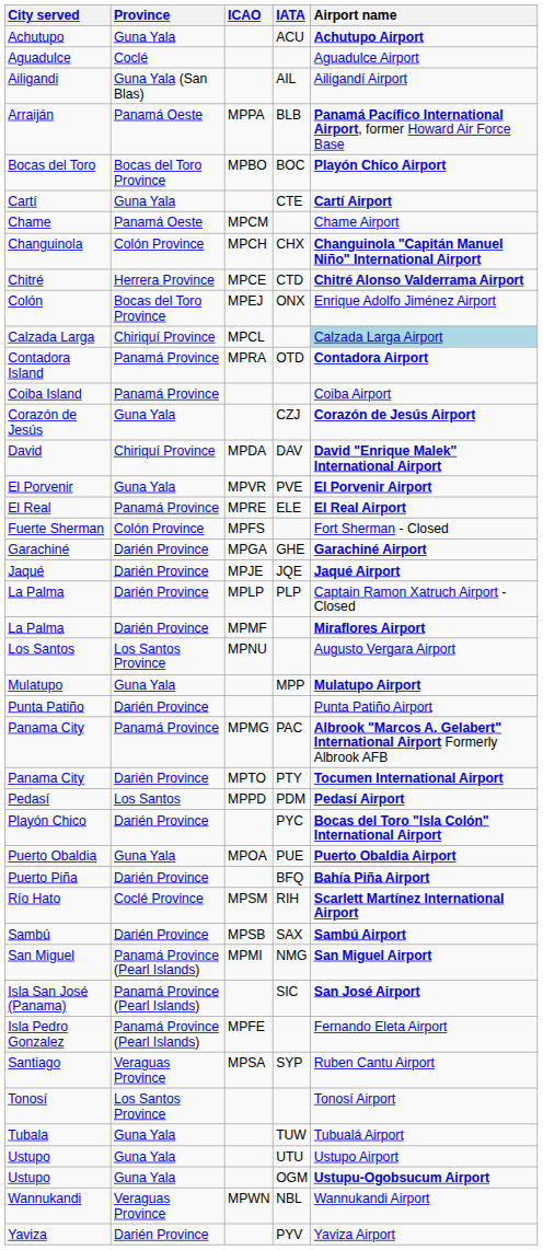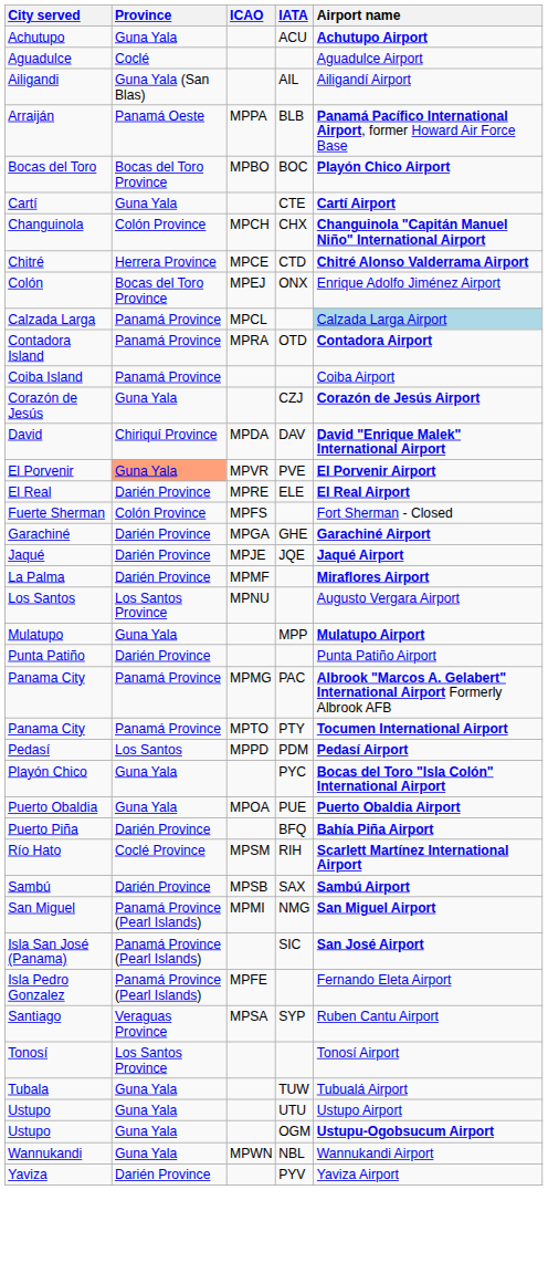 <table class="wikitable sortable" style="font-size:95%;">
 <tr valign=baseline>
 <th style="text-align:left;"><a href='#'>City served</a></th>
 <th style="text-align:left;"><a href='#'>Province</a></th>
 <th style="text-align:left;"><a href='#'>ICAO</a></th>
 <th style="text-align:left;"><a href='#'>IATA</a></th>
 <th style="text-align:left;">Airport name</th>
 </tr>
 <tr valign=top>
 <td><a href='#'>Achutupo</a></td>
 <td><a href='#'>Guna Yala</a></td>
 <td></td>
 <td>ACU</td>
 <td><strong><a href='#'>Achutupo Airport</a></strong></td>
 </tr>
 <tr valign=top>
 <td><a href='#'>Aguadulce</a></td>
 <td><a href='#'>Coclé</a></td>
 <td></td>
 <td></td>
 <td><a href='#'>Aguadulce Airport</a></td>
 </tr>
 <tr valign=top>
 <td><a href='#'>Ailigandi</a></td>
 <td><a href='#'>Guna Yala</a> (San Blas)</td>
 <td></td>
 <td>AIL</td>
 <td><a href='#'>Ailigandí Airport</a></td>
 </tr>
 <tr valign=top>
 <td><a href='#'>Arraiján</a></td>
 <td><a href='#'>Panamá Oeste</a></td>
 <td>MPPA</td>
 <td>BLB</td>
 <td><strong><a href='#'>Panamá Pacífico International Airport</a></strong>, former <a href='#'>Howard Air Force Base</a></td>
 </tr>
 <tr valign=top>
 <td><a href='#'>Bocas del Toro</a></td>
 <td><a href='#'>Bocas del Toro Province</a></td>
 <td>MPBO</td>
 <td>BOC</td>
 <td><strong><a href='#'>Playón Chico Airport</a></strong></td>
 </tr>
 <tr valign=top>
 <td><a href='#'>Cartí</a></td>
 <td><a href='#'>Guna Yala</a></td>
 <td></td>
 <td>CTE</td>
 <td><strong><a href='#'>Cartí Airport</a></strong></td>
 </tr>
 <tr valign=top>
-<td><a href='#'>Chame</a></td>
-<td><a href='#'>Panamá Oeste</a></td>
-<td>MPCM</td>
-<td></td>
-<td><a href='#'>Chame Airport</a></td>
-</tr>
-<tr valign=top>
 <td><a href='#'>Changuinola</a></td>
 <td><a href='#'>Colón Province</a></td>
 <td>MPCH</td>
 <td>CHX</td>
 <td><strong><a href='#'>Changuinola "Capitán Manuel Niño" International Airport</a></strong>  </td>
 </tr>
 <tr valign=top>
 <td><a href='#'>Chitré</a></td>
 <td><a href='#'>Herrera Province</a></td>
 <td>MPCE</td>
 <td>CTD</td>
 <td><strong><a href='#'>Chitré Alonso Valderrama Airport</a></strong> </td>
 </tr>
 <tr valign=top>
 <td><a href='#'>Colón</a></td>
 <td><a href='#'>Bocas del Toro Province</a></td>
 <td>MPEJ</td>
 <td>ONX</td>
 <td><a href='#'>Enrique Adolfo Jiménez Airport</a> </td>
 </tr>
 <tr valign=top>
 <td><a href='#'>Calzada Larga</a></td>
-<td><a href='#'>Chiriquí Province</a></td>
+<td><a href='#'>Panamá Province</a></td>
 <td>MPCL</td>
 <td></td>
 <td style="background: lightblue;"><a href='#'>Calzada Larga Airport</a></td>
 </tr>
 <tr valign=top>
 <td><a href='#'>Contadora Island</a></td>
 <td><a href='#'>Panamá Province</a></td>
 <td>MPRA</td>
 <td>OTD</td>
 <td><strong><a href='#'>Contadora Airport</a></strong></td>
 </tr>
 <tr valign=top>
 <td><a href='#'>Coiba Island</a></td>
 <td><a href='#'>Panamá Province</a></td>
 <td></td>
 <td></td>
 <td><a href='#'>Coiba Airport</a></td>
 </tr>
 <tr valign=top>
 <td><a href='#'>Corazón de Jesús</a></td>
 <td><a href='#'>Guna Yala</a></td>
 <td></td>
 <td>CZJ</td>
 <td><strong><a href='#'>Corazón de Jesús Airport</a></strong></td>
 </tr>
 <tr valign=top>
 <td><a href='#'>David</a></td>
 <td><a href='#'>Chiriquí Province</a></td>
 <td>MPDA</td>
 <td>DAV</td>
 <td><strong><a href='#'>David "Enrique Malek" International Airport</a></strong>  </td>
 </tr>
 <tr valign=top>
 <td><a href='#'>El Porvenir</a></td>
-<td><a href='#'>Guna Yala</a></td>
+<td style="background: lightsalmon;"><a href='#'>Guna Yala</a></td>
 <td>MPVR</td>
 <td>PVE</td>
 <td><strong><a href='#'>El Porvenir Airport</a></strong></td>
 </tr>
 <tr valign=top>
 <td><a href='#'>El Real</a></td>
-<td><a href='#'>Panamá Province</a></td>
+<td><a href='#'>Darién Province</a></td>
 <td>MPRE</td>
 <td>ELE</td>
 <td><strong><a href='#'>El Real Airport</a></strong></td>
 </tr>
 <tr valign=top>
 <td><a href='#'>Fuerte Sherman</a></td>
 <td><a href='#'>Colón Province</a></td>
 <td>MPFS</td>
 <td></td>
 <td><a href='#'>Fort Sherman</a> - Closed</td>
 </tr>
 <tr valign=top>
 <td><a href='#'>Garachiné</a></td>
 <td><a href='#'>Darién Province</a></td>
 <td>MPGA</td>
 <td>GHE</td>
 <td><strong><a href='#'>Garachiné Airport</a></strong></td>
 </tr>
 <tr valign=top>
 <td><a href='#'>Jaqué</a></td>
 <td><a href='#'>Darién Province</a></td>
 <td>MPJE</td>
 <td>JQE</td>
 <td><strong><a href='#'>Jaqué Airport</a></strong></td>
-</tr>
-<tr valign=top>
-<td><a href='#'>La Palma</a></td>
-<td><a href='#'>Darién Province</a></td>
-<td>MPLP</td>
-<td>PLP</td>
-<td><a href='#'>Captain Ramon Xatruch Airport</a> - Closed</td>
 </tr>
 <tr valign=top>
 <td><a href='#'>La Palma</a></td>
 <td><a href='#'>Darién Province</a></td>
 <td>MPMF</td>
 <td></td>
 <td><strong><a href='#'>Miraflores Airport</a></strong></td>
 </tr>
 <tr valign=top>
 <td><a href='#'>Los Santos</a></td>
 <td><a href='#'>Los Santos Province</a></td>
 <td>MPNU</td>
 <td></td>
 <td><a href='#'>Augusto Vergara Airport</a></td>
 </tr>
 <tr valign=top>
 <td><a href='#'>Mulatupo</a></td>
 <td><a href='#'>Guna Yala</a></td>
 <td></td>
 <td>MPP</td>
 <td><strong><a href='#'>Mulatupo Airport</a></strong></td>
 </tr>
 <tr valign=top>
 <td><a href='#'>Punta Patiño</a></td>
 <td><a href='#'>Darién Province</a></td>
 <td></td>
 <td></td>
 <td><a href='#'>Punta Patiño Airport</a></td>
 </tr>
 <tr valign=top>
 <td><a href='#'>Panama City</a></td>
 <td><a href='#'>Panamá Province</a></td>
 <td>MPMG</td>
 <td>PAC</td>
 <td><strong><a href='#'>Albrook "Marcos A. Gelabert" International Airport</a></strong>   Formerly Albrook AFB</td>
 </tr>
 <tr valign=top>
 <td><a href='#'>Panama City</a></td>
-<td><a href='#'>Darién Province</a></td>
+<td><a href='#'>Panamá Province</a></td>
 <td>MPTO</td>
 <td>PTY</td>
 <td><strong><a href='#'>Tocumen International Airport</a></strong>  </td>
 </tr>
 <tr valign=top>
 <td><a href='#'>Pedasí</a></td>
 <td><a href='#'>Los Santos</a></td>
 <td>MPPD</td>
 <td>PDM</td>
 <td><strong><a href='#'>Pedasí Airport</a></strong></td>
 </tr>
 <tr valign=top>
 <td><a href='#'>Playón Chico</a></td>
-<td><a href='#'>Darién Province</a></td>
+<td><a href='#'>Guna Yala</a></td>
 <td></td>
 <td>PYC</td>
 <td><strong><a href='#'>Bocas del Toro "Isla Colón" International Airport</a></strong>  </td>
 </tr>
 <tr valign=top>
 <td><a href='#'>Puerto Obaldia</a></td>
 <td><a href='#'>Guna Yala</a></td>
 <td>MPOA</td>
 <td>PUE</td>
 <td><strong><a href='#'>Puerto Obaldia Airport</a></strong></td>
 </tr>
 <tr valign=top>
 <td><a href='#'>Puerto Piña</a></td>
 <td><a href='#'>Darién Province</a></td>
 <td></td>
 <td>BFQ</td>
 <td><strong><a href='#'>Bahía Piña Airport</a></strong></td>
 </tr>
 <tr valign=top>
 <td><a href='#'>Río Hato</a></td>
 <td><a href='#'>Coclé Province</a></td>
 <td>MPSM</td>
 <td>RIH</td>
 <td><strong><a href='#'>Scarlett Martínez International Airport</a></strong></td>
 </tr>
 <tr valign=top>
 <td><a href='#'>Sambú</a></td>
 <td><a href='#'>Darién Province</a></td>
 <td>MPSB</td>
 <td>SAX</td>
 <td><strong><a href='#'>Sambú Airport</a></strong></td>
 </tr>
 <tr valign=top>
 <td><a href='#'>San Miguel</a></td>
 <td><a href='#'>Panamá Province</a> (<a href='#'>Pearl Islands</a>)</td>
 <td>MPMI</td>
 <td>NMG</td>
 <td><strong><a href='#'>San Miguel Airport</a></strong></td>
 </tr>
 <tr valign=top>
 <td><a href='#'>Isla San José (Panama)</a></td>
 <td><a href='#'>Panamá Province</a> (<a href='#'>Pearl Islands</a>)</td>
 <td></td>
 <td>SIC</td>
 <td><strong><a href='#'>San José Airport</a></strong></td>
 </tr>
 <tr valign=top>
 <td><a href='#'>Isla Pedro Gonzalez</a></td>
 <td><a href='#'>Panamá Province</a> (<a href='#'>Pearl Islands</a>)</td>
 <td>MPFE</td>
 <td></td>
 <td><a href='#'>Fernando Eleta Airport</a></td>
 </tr>
 <tr valign=top>
 <td><a href='#'>Santiago</a></td>
 <td><a href='#'>Veraguas Province</a></td>
 <td>MPSA</td>
 <td>SYP</td>
 <td><a href='#'>Ruben Cantu Airport</a></td>
 </tr>
 <tr valign=top>
 <td><a href='#'>Tonosí</a></td>
 <td><a href='#'>Los Santos Province</a></td>
 <td></td>
 <td></td>
 <td><a href='#'>Tonosí Airport</a></td>
 </tr>
 <tr valign=top>
 <td><a href='#'>Tubala</a></td>
 <td><a href='#'>Guna Yala</a></td>
 <td></td>
 <td>TUW</td>
 <td><a href='#'>Tubualá Airport</a></td>
 </tr>
 <tr valign=top>
 <td><a href='#'>Ustupo</a></td>
 <td><a href='#'>Guna Yala</a></td>
 <td></td>
 <td>UTU</td>
 <td><a href='#'>Ustupo Airport</a></td>
 </tr>
 <tr valign=top>
 <td><a href='#'>Ustupo</a></td>
 <td><a href='#'>Guna Yala</a></td>
 <td></td>
 <td>OGM</td>
 <td><strong><a href='#'>Ustupu-Ogobsucum Airport</a></strong></td>
 </tr>
 <tr valign=top>
 <td><a href='#'>Wannukandi</a></td>
-<td><a href='#'>Veraguas Province</a></td>
+<td><a href='#'>Guna Yala</a></td>
 <td>MPWN</td>
 <td>NBL</td>
 <td><a href='#'>Wannukandi Airport</a></td>
 </tr>
 <tr valign=top>
 <td><a href='#'>Yaviza</a></td>
 <td><a href='#'>Darién Province</a></td>
 <td></td>
 <td>PYV</td>
 <td><a href='#'>Yaviza Airport</a></td>
 </tr>
 </table>
